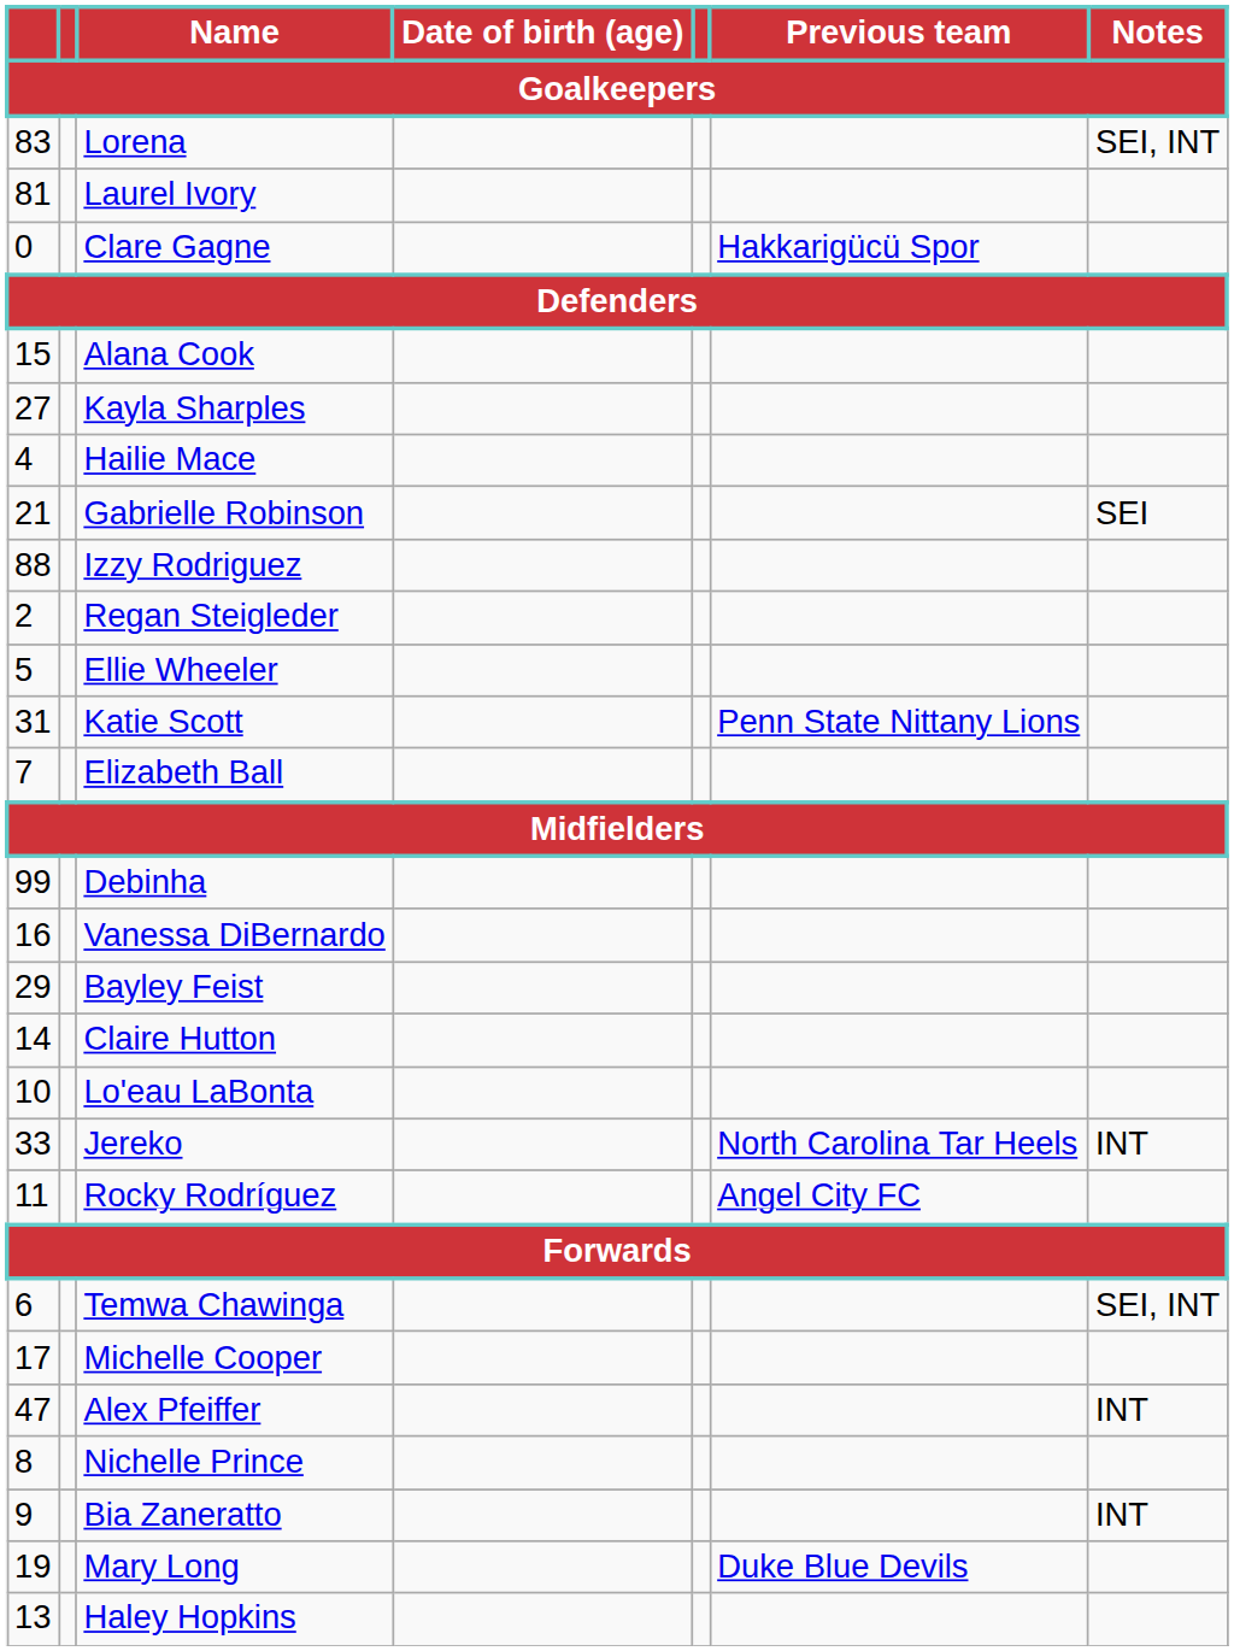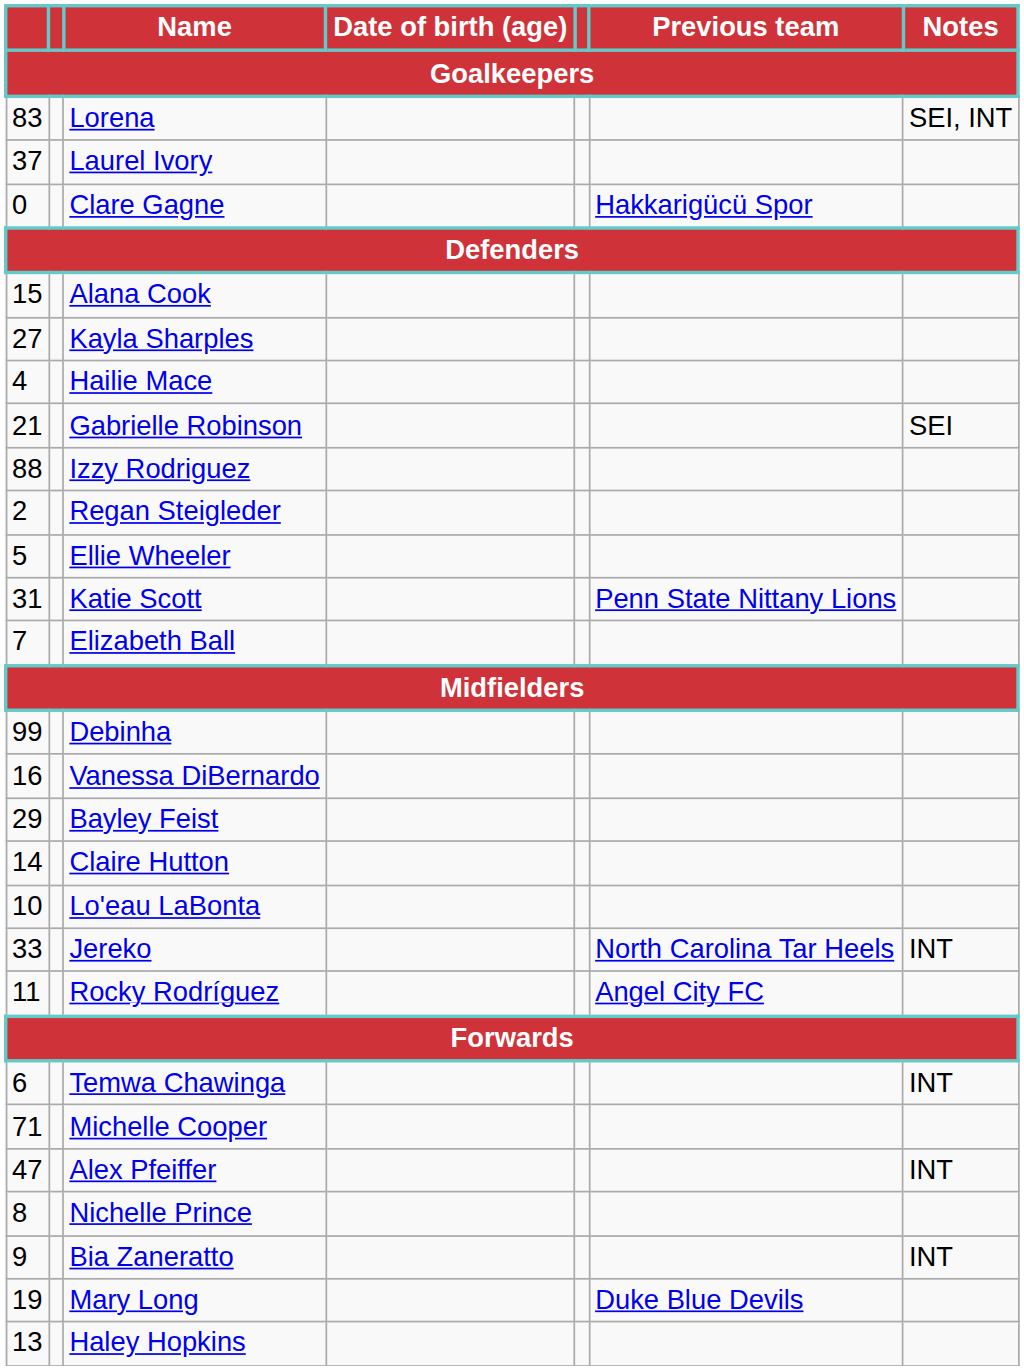 <table class="wikitable sortable">
 <tr>
 <th style="background:#CF3339; color:#FFF; border:2px solid #62CBC9;" scope="col"></th>
 <th style="background:#CF3339; color:#FFF; border:2px solid #62CBC9;" scope="col"></th>
 <th style="background:#CF3339; color:#FFF; border:2px solid #62CBC9;" scope="col">Name</th>
 <th style="background:#CF3339; color:#FFF; border:2px solid #62CBC9;" scope="col">Date of birth (age)</th>
 <th style="background:#CF3339; color:#FFF; border:2px solid #62CBC9;" scope="col"></th>
 <th style="background:#CF3339; color:#FFF; border:2px solid #62CBC9;" scope="col">Previous team</th>
 <th style="background:#CF3339; color:#FFF; border:2px solid #62CBC9;" scope="col">Notes</th>
 </tr>
 <tr>
 <th colspan="7" style="background:#CF3339; color:#FFF; border:2px solid #62CBC9;">Goalkeepers</th>
 </tr>
 <tr>
 <td>83</td>
 <td></td>
 <td><a href='#'>Lorena</a></td>
 <td></td>
 <td></td>
 <td></td>
 <td>SEI, INT</td>
 </tr>
 <tr>
-<td>81</td>
+<td>37</td>
 <td></td>
 <td><a href='#'>Laurel Ivory</a></td>
 <td></td>
 <td></td>
 <td></td>
 <td></td>
 </tr>
 <tr>
 <td>0</td>
 <td></td>
 <td><a href='#'>Clare Gagne</a></td>
 <td></td>
 <td></td>
 <td> <a href='#'>Hakkarigücü Spor</a></td>
 <td></td>
 </tr>
 <tr>
 <th colspan="7" style="background:#CF3339; color:#FFF; border:2px solid #62CBC9;">Defenders</th>
 </tr>
 <tr>
 <td>15</td>
 <td></td>
 <td><a href='#'>Alana Cook</a></td>
 <td></td>
 <td></td>
 <td></td>
 <td></td>
 </tr>
 <tr>
 <td>27</td>
 <td></td>
 <td><a href='#'>Kayla Sharples</a></td>
 <td></td>
 <td></td>
 <td></td>
 <td></td>
 </tr>
 <tr>
 <td>4</td>
 <td></td>
 <td><a href='#'>Hailie Mace</a></td>
 <td></td>
 <td></td>
 <td></td>
 <td></td>
 </tr>
 <tr>
 <td>21</td>
 <td></td>
 <td><a href='#'>Gabrielle Robinson</a></td>
 <td></td>
 <td></td>
 <td></td>
 <td>SEI</td>
 </tr>
 <tr>
 <td>88</td>
 <td></td>
 <td><a href='#'>Izzy Rodriguez</a></td>
 <td></td>
 <td></td>
 <td></td>
 <td></td>
 </tr>
 <tr>
 <td>2</td>
 <td></td>
 <td><a href='#'>Regan Steigleder</a></td>
 <td></td>
 <td></td>
 <td></td>
 <td></td>
 </tr>
 <tr>
 <td>5</td>
 <td></td>
 <td><a href='#'>Ellie Wheeler</a></td>
 <td></td>
 <td></td>
 <td></td>
 <td></td>
 </tr>
 <tr>
 <td>31</td>
 <td></td>
 <td><a href='#'>Katie Scott</a></td>
 <td></td>
 <td></td>
 <td> <a href='#'>Penn State Nittany Lions</a></td>
 <td></td>
 </tr>
 <tr>
 <td>7</td>
 <td></td>
 <td><a href='#'>Elizabeth Ball</a></td>
 <td></td>
 <td></td>
 <td></td>
 <td></td>
 </tr>
 <tr>
 <th colspan="7" style="background:#CF3339; color:#FFF; border:2px solid #62CBC9;">Midfielders</th>
 </tr>
 <tr>
 <td>99</td>
 <td></td>
 <td><a href='#'>Debinha</a></td>
 <td></td>
 <td></td>
 <td></td>
 <td></td>
 </tr>
 <tr>
 <td>16</td>
 <td></td>
 <td><a href='#'>Vanessa DiBernardo</a></td>
 <td></td>
 <td></td>
 <td></td>
 <td></td>
 </tr>
 <tr>
 <td>29</td>
 <td></td>
 <td><a href='#'>Bayley Feist</a></td>
 <td></td>
 <td></td>
 <td></td>
 <td></td>
 </tr>
 <tr>
 <td>14</td>
 <td></td>
 <td><a href='#'>Claire Hutton</a></td>
 <td></td>
 <td></td>
 <td></td>
 <td></td>
 </tr>
 <tr>
 <td>10</td>
 <td></td>
 <td><a href='#'>Lo'eau LaBonta</a></td>
 <td></td>
 <td></td>
 <td></td>
 <td></td>
 </tr>
 <tr>
 <td>33</td>
 <td></td>
 <td><a href='#'>Jereko</a></td>
 <td></td>
 <td></td>
 <td> <a href='#'>North Carolina Tar Heels</a></td>
 <td>INT</td>
 </tr>
 <tr>
 <td>11</td>
 <td></td>
 <td><a href='#'>Rocky Rodríguez</a></td>
 <td></td>
 <td></td>
 <td> <a href='#'>Angel City FC</a></td>
 <td></td>
 </tr>
 <tr>
 <th colspan="7" style="background:#CF3339; color:#FFF; border:2px solid #62CBC9;">Forwards</th>
 </tr>
 <tr>
 <td>6</td>
 <td></td>
 <td><a href='#'>Temwa Chawinga</a></td>
 <td></td>
 <td></td>
 <td></td>
-<td>SEI, INT</td>
+<td>INT</td>
 </tr>
 <tr>
-<td>17</td>
+<td>71</td>
 <td></td>
 <td><a href='#'>Michelle Cooper</a></td>
 <td></td>
 <td></td>
 <td></td>
 <td></td>
 </tr>
 <tr>
 <td>47</td>
 <td></td>
 <td><a href='#'>Alex Pfeiffer</a></td>
 <td></td>
 <td></td>
 <td></td>
 <td>INT</td>
 </tr>
 <tr>
 <td>8</td>
 <td></td>
 <td><a href='#'>Nichelle Prince</a></td>
 <td></td>
 <td></td>
 <td></td>
 <td></td>
 </tr>
 <tr>
 <td>9</td>
 <td></td>
 <td><a href='#'>Bia Zaneratto</a></td>
 <td></td>
 <td></td>
 <td></td>
 <td>INT</td>
 </tr>
 <tr>
 <td>19</td>
 <td></td>
 <td><a href='#'>Mary Long</a></td>
 <td></td>
 <td></td>
 <td> <a href='#'>Duke Blue Devils</a></td>
 <td></td>
 </tr>
 <tr>
 <td>13</td>
 <td></td>
 <td><a href='#'>Haley Hopkins</a></td>
 <td></td>
 <td></td>
 <td></td>
 <td></td>
 </tr>
 </table>
